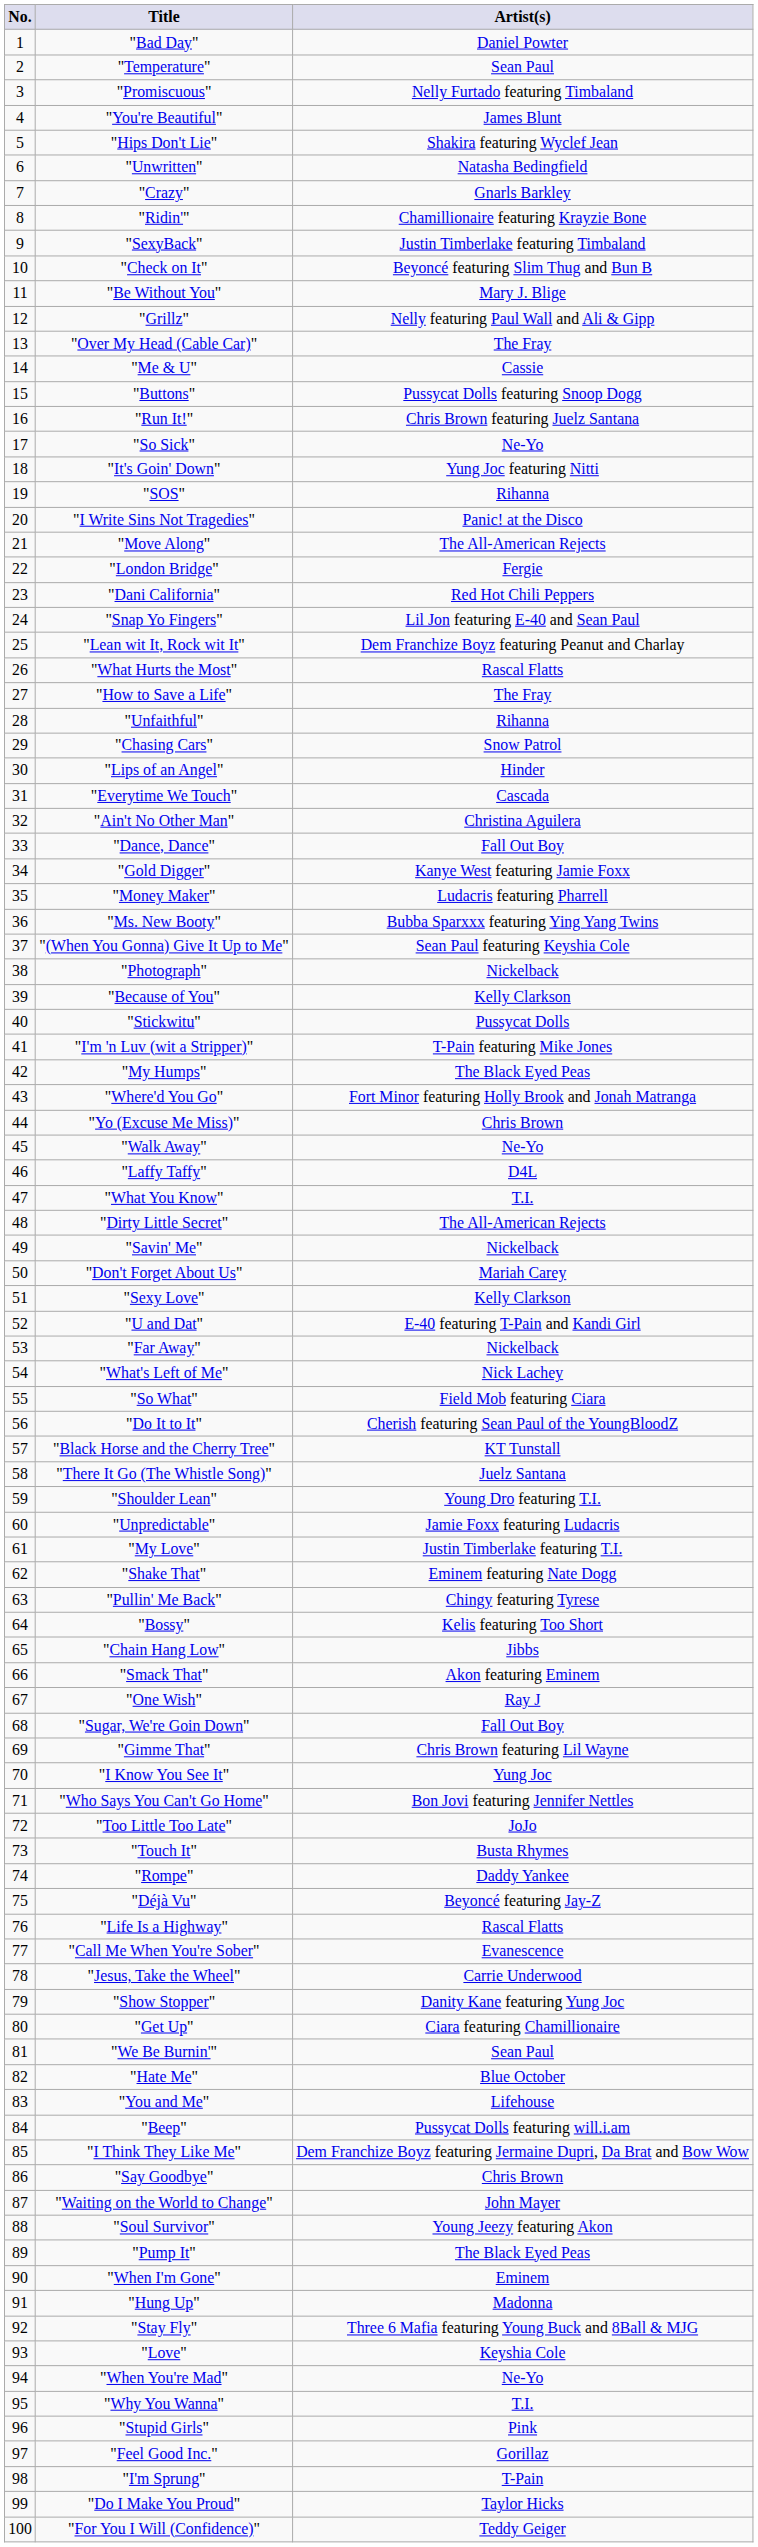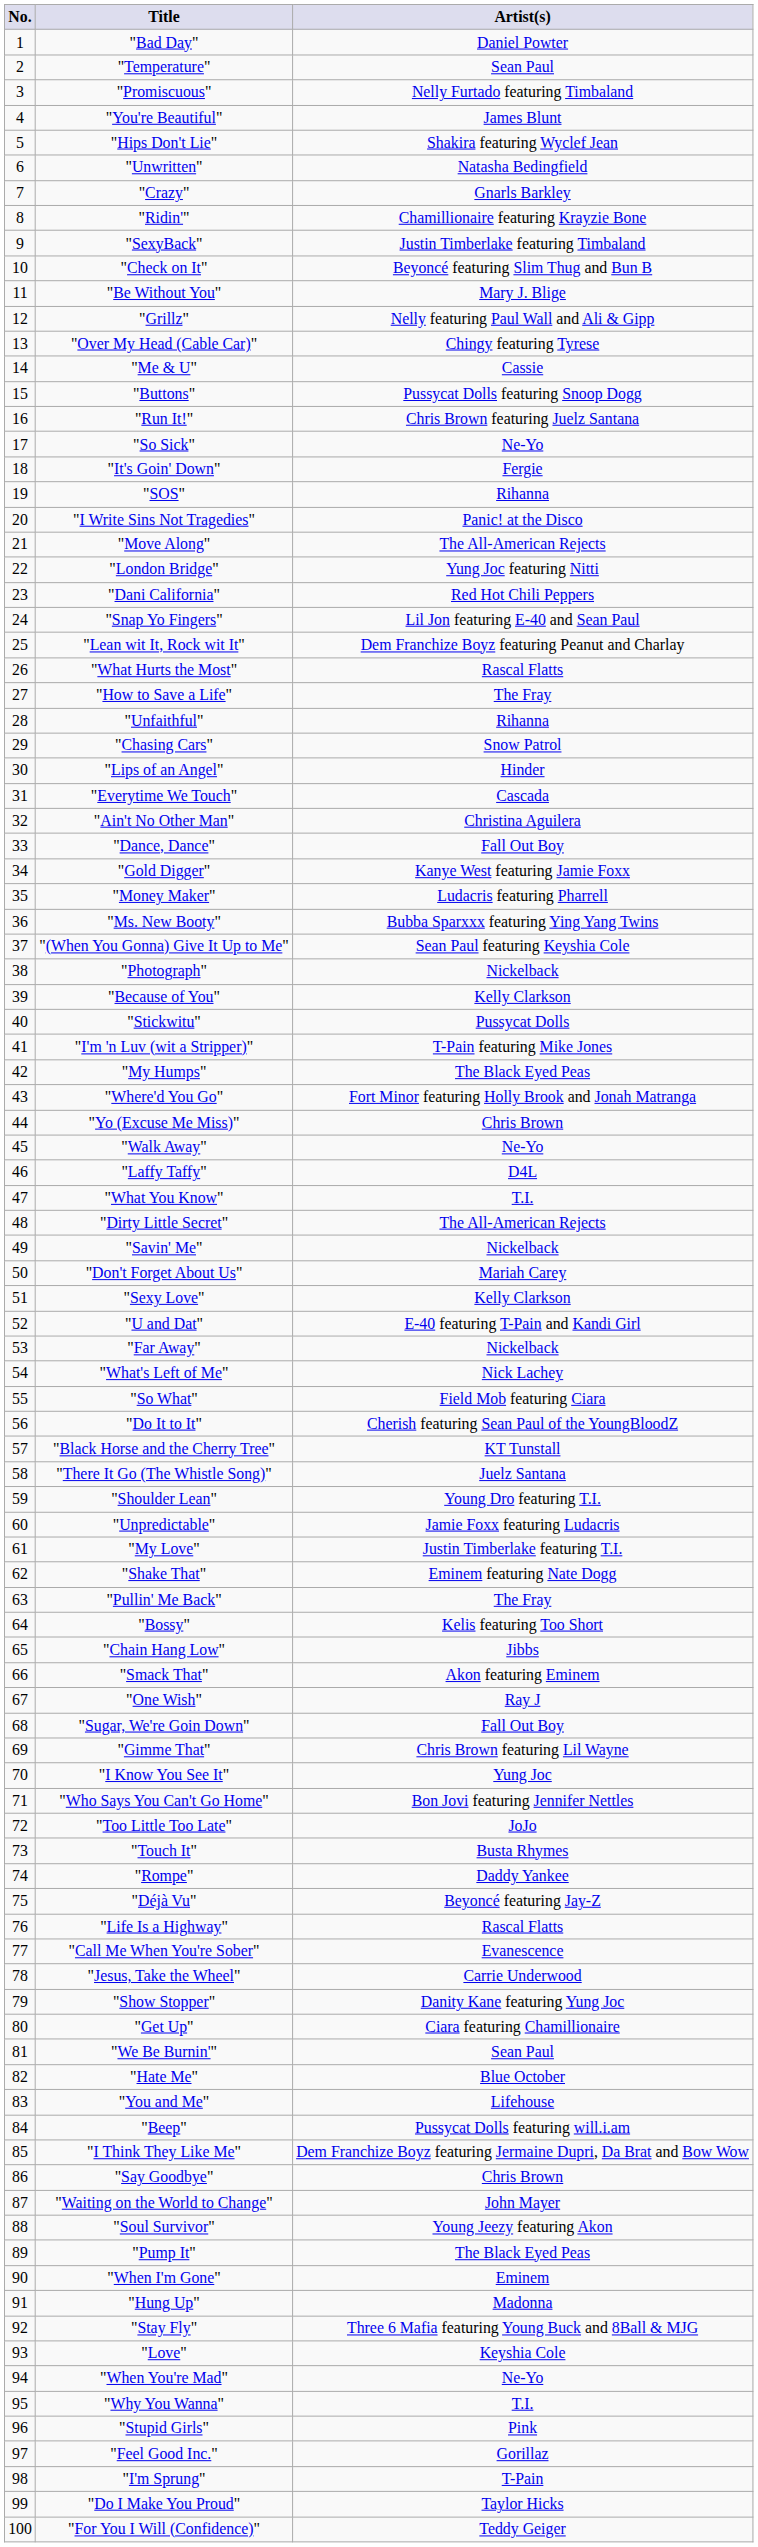 <table class="wikitable sortable" style="text-align: center">
 <tr>
 <th scope="col" style="background:#dde;">No.</th>
 <th scope="col" style="background:#dde;">Title</th>
 <th scope="col" style="background:#dde;">Artist(s)</th>
 </tr>
 <tr>
 <td>1</td>
 <td>"<a href='#'>Bad Day</a>"</td>
 <td><a href='#'>Daniel Powter</a></td>
 </tr>
 <tr>
 <td>2</td>
 <td>"<a href='#'>Temperature</a>"</td>
 <td><a href='#'>Sean Paul</a></td>
 </tr>
 <tr>
 <td>3</td>
 <td>"<a href='#'>Promiscuous</a>"</td>
 <td><a href='#'>Nelly Furtado</a> featuring <a href='#'>Timbaland</a></td>
 </tr>
 <tr>
 <td>4</td>
 <td>"<a href='#'>You're Beautiful</a>"</td>
 <td><a href='#'>James Blunt</a></td>
 </tr>
 <tr>
 <td>5</td>
 <td>"<a href='#'>Hips Don't Lie</a>"</td>
 <td><a href='#'>Shakira</a> featuring <a href='#'>Wyclef Jean</a></td>
 </tr>
 <tr>
 <td>6</td>
 <td>"<a href='#'>Unwritten</a>"</td>
 <td><a href='#'>Natasha Bedingfield</a></td>
 </tr>
 <tr>
 <td>7</td>
 <td>"<a href='#'>Crazy</a>"</td>
 <td><a href='#'>Gnarls Barkley</a></td>
 </tr>
 <tr>
 <td>8</td>
 <td>"<a href='#'>Ridin'</a>"</td>
 <td><a href='#'>Chamillionaire</a> featuring <a href='#'>Krayzie Bone</a></td>
 </tr>
 <tr>
 <td>9</td>
 <td>"<a href='#'>SexyBack</a>"</td>
 <td><a href='#'>Justin Timberlake</a> featuring <a href='#'>Timbaland</a></td>
 </tr>
 <tr>
 <td>10</td>
 <td>"<a href='#'>Check on It</a>"</td>
 <td><a href='#'>Beyoncé</a> featuring <a href='#'>Slim Thug</a> and <a href='#'>Bun B</a></td>
 </tr>
 <tr>
 <td>11</td>
 <td>"<a href='#'>Be Without You</a>"</td>
 <td><a href='#'>Mary J. Blige</a></td>
 </tr>
 <tr>
 <td>12</td>
 <td>"<a href='#'>Grillz</a>"</td>
 <td><a href='#'>Nelly</a> featuring <a href='#'>Paul Wall</a> and <a href='#'>Ali & Gipp</a></td>
 </tr>
 <tr>
 <td>13</td>
 <td>"<a href='#'>Over My Head (Cable Car)</a>"</td>
-<td><a href='#'>The Fray</a></td>
+<td><a href='#'>Chingy</a> featuring <a href='#'>Tyrese</a></td>
 </tr>
 <tr>
 <td>14</td>
 <td>"<a href='#'>Me & U</a>"</td>
 <td><a href='#'>Cassie</a></td>
 </tr>
 <tr>
 <td>15</td>
 <td>"<a href='#'>Buttons</a>"</td>
 <td><a href='#'>Pussycat Dolls</a> featuring <a href='#'>Snoop Dogg</a></td>
 </tr>
 <tr>
 <td>16</td>
 <td>"<a href='#'>Run It!</a>"</td>
 <td><a href='#'>Chris Brown</a> featuring <a href='#'>Juelz Santana</a></td>
 </tr>
 <tr>
 <td>17</td>
 <td>"<a href='#'>So Sick</a>"</td>
 <td><a href='#'>Ne-Yo</a></td>
 </tr>
 <tr>
 <td>18</td>
 <td>"<a href='#'>It's Goin' Down</a>"</td>
-<td><a href='#'>Yung Joc</a> featuring <a href='#'>Nitti</a></td>
+<td><a href='#'>Fergie</a></td>
 </tr>
 <tr>
 <td>19</td>
 <td>"<a href='#'>SOS</a>"</td>
 <td><a href='#'>Rihanna</a></td>
 </tr>
 <tr>
 <td>20</td>
 <td>"<a href='#'>I Write Sins Not Tragedies</a>"</td>
 <td><a href='#'>Panic! at the Disco</a></td>
 </tr>
 <tr>
 <td>21</td>
 <td>"<a href='#'>Move Along</a>"</td>
 <td><a href='#'>The All-American Rejects</a></td>
 </tr>
 <tr>
 <td>22</td>
 <td>"<a href='#'>London Bridge</a>"</td>
-<td><a href='#'>Fergie</a></td>
+<td><a href='#'>Yung Joc</a> featuring <a href='#'>Nitti</a></td>
 </tr>
 <tr>
 <td>23</td>
 <td>"<a href='#'>Dani California</a>"</td>
 <td><a href='#'>Red Hot Chili Peppers</a></td>
 </tr>
 <tr>
 <td>24</td>
 <td>"<a href='#'>Snap Yo Fingers</a>"</td>
 <td><a href='#'>Lil Jon</a> featuring <a href='#'>E-40</a> and <a href='#'>Sean Paul</a></td>
 </tr>
 <tr>
 <td>25</td>
 <td>"<a href='#'>Lean wit It, Rock wit It</a>"</td>
 <td><a href='#'>Dem Franchize Boyz</a> featuring Peanut and Charlay</td>
 </tr>
 <tr>
 <td>26</td>
 <td>"<a href='#'>What Hurts the Most</a>"</td>
 <td><a href='#'>Rascal Flatts</a></td>
 </tr>
 <tr>
 <td>27</td>
 <td>"<a href='#'>How to Save a Life</a>"</td>
 <td><a href='#'>The Fray</a></td>
 </tr>
 <tr>
 <td>28</td>
 <td>"<a href='#'>Unfaithful</a>"</td>
 <td><a href='#'>Rihanna</a></td>
 </tr>
 <tr>
 <td>29</td>
 <td>"<a href='#'>Chasing Cars</a>"</td>
 <td><a href='#'>Snow Patrol</a></td>
 </tr>
 <tr>
 <td>30</td>
 <td>"<a href='#'>Lips of an Angel</a>"</td>
 <td><a href='#'>Hinder</a></td>
 </tr>
 <tr>
 <td>31</td>
 <td>"<a href='#'>Everytime We Touch</a>"</td>
 <td><a href='#'>Cascada</a></td>
 </tr>
 <tr>
 <td>32</td>
 <td>"<a href='#'>Ain't No Other Man</a>"</td>
 <td><a href='#'>Christina Aguilera</a></td>
 </tr>
 <tr>
 <td>33</td>
 <td>"<a href='#'>Dance, Dance</a>"</td>
 <td><a href='#'>Fall Out Boy</a></td>
 </tr>
 <tr>
 <td>34</td>
 <td>"<a href='#'>Gold Digger</a>"</td>
 <td><a href='#'>Kanye West</a> featuring <a href='#'>Jamie Foxx</a></td>
 </tr>
 <tr>
 <td>35</td>
 <td>"<a href='#'>Money Maker</a>"</td>
 <td><a href='#'>Ludacris</a> featuring <a href='#'>Pharrell</a></td>
 </tr>
 <tr>
 <td>36</td>
 <td>"<a href='#'>Ms. New Booty</a>"</td>
 <td><a href='#'>Bubba Sparxxx</a> featuring <a href='#'>Ying Yang Twins</a></td>
 </tr>
 <tr>
 <td>37</td>
 <td>"<a href='#'>(When You Gonna) Give It Up to Me</a>"</td>
 <td><a href='#'>Sean Paul</a> featuring <a href='#'>Keyshia Cole</a></td>
 </tr>
 <tr>
 <td>38</td>
 <td>"<a href='#'>Photograph</a>"</td>
 <td><a href='#'>Nickelback</a></td>
 </tr>
 <tr>
 <td>39</td>
 <td>"<a href='#'>Because of You</a>"</td>
 <td><a href='#'>Kelly Clarkson</a></td>
 </tr>
 <tr>
 <td>40</td>
 <td>"<a href='#'>Stickwitu</a>"</td>
 <td><a href='#'>Pussycat Dolls</a></td>
 </tr>
 <tr>
 <td>41</td>
 <td>"<a href='#'>I'm 'n Luv (wit a Stripper)</a>"</td>
 <td><a href='#'>T-Pain</a> featuring <a href='#'>Mike Jones</a></td>
 </tr>
 <tr>
 <td>42</td>
 <td>"<a href='#'>My Humps</a>"</td>
 <td><a href='#'>The Black Eyed Peas</a></td>
 </tr>
 <tr>
 <td>43</td>
 <td>"<a href='#'>Where'd You Go</a>"</td>
 <td><a href='#'>Fort Minor</a> featuring <a href='#'>Holly Brook</a> and <a href='#'>Jonah Matranga</a></td>
 </tr>
 <tr>
 <td>44</td>
 <td>"<a href='#'>Yo (Excuse Me Miss)</a>"</td>
 <td><a href='#'>Chris Brown</a></td>
 </tr>
 <tr>
 <td>45</td>
 <td>"<a href='#'>Walk Away</a>"</td>
 <td><a href='#'>Ne-Yo</a></td>
 </tr>
 <tr>
 <td>46</td>
 <td>"<a href='#'>Laffy Taffy</a>"</td>
 <td><a href='#'>D4L</a></td>
 </tr>
 <tr>
 <td>47</td>
 <td>"<a href='#'>What You Know</a>"</td>
 <td><a href='#'>T.I.</a></td>
 </tr>
 <tr>
 <td>48</td>
 <td>"<a href='#'>Dirty Little Secret</a>"</td>
 <td><a href='#'>The All-American Rejects</a></td>
 </tr>
 <tr>
 <td>49</td>
 <td>"<a href='#'>Savin' Me</a>"</td>
 <td><a href='#'>Nickelback</a></td>
 </tr>
 <tr>
 <td>50</td>
 <td>"<a href='#'>Don't Forget About Us</a>"</td>
 <td><a href='#'>Mariah Carey</a></td>
 </tr>
 <tr>
 <td>51</td>
 <td>"<a href='#'>Sexy Love</a>"</td>
 <td><a href='#'>Kelly Clarkson</a></td>
 </tr>
 <tr>
 <td>52</td>
 <td>"<a href='#'>U and Dat</a>"</td>
 <td><a href='#'>E-40</a> featuring <a href='#'>T-Pain</a> and <a href='#'>Kandi Girl</a></td>
 </tr>
 <tr>
 <td>53</td>
 <td>"<a href='#'>Far Away</a>"</td>
 <td><a href='#'>Nickelback</a></td>
 </tr>
 <tr>
 <td>54</td>
 <td>"<a href='#'>What's Left of Me</a>"</td>
 <td><a href='#'>Nick Lachey</a></td>
 </tr>
 <tr>
 <td>55</td>
 <td>"<a href='#'>So What</a>"</td>
 <td><a href='#'>Field Mob</a> featuring <a href='#'>Ciara</a></td>
 </tr>
 <tr>
 <td>56</td>
 <td>"<a href='#'>Do It to It</a>"</td>
 <td><a href='#'>Cherish</a> featuring <a href='#'>Sean Paul of the YoungBloodZ</a></td>
 </tr>
 <tr>
 <td>57</td>
 <td>"<a href='#'>Black Horse and the Cherry Tree</a>"</td>
 <td><a href='#'>KT Tunstall</a></td>
 </tr>
 <tr>
 <td>58</td>
 <td>"<a href='#'>There It Go (The Whistle Song)</a>"</td>
 <td><a href='#'>Juelz Santana</a></td>
 </tr>
 <tr>
 <td>59</td>
 <td>"<a href='#'>Shoulder Lean</a>"</td>
 <td><a href='#'>Young Dro</a> featuring <a href='#'>T.I.</a></td>
 </tr>
 <tr>
 <td>60</td>
 <td>"<a href='#'>Unpredictable</a>"</td>
 <td><a href='#'>Jamie Foxx</a> featuring <a href='#'>Ludacris</a></td>
 </tr>
 <tr>
 <td>61</td>
 <td>"<a href='#'>My Love</a>"</td>
 <td><a href='#'>Justin Timberlake</a> featuring <a href='#'>T.I.</a></td>
 </tr>
 <tr>
 <td>62</td>
 <td>"<a href='#'>Shake That</a>"</td>
 <td><a href='#'>Eminem</a> featuring <a href='#'>Nate Dogg</a></td>
 </tr>
 <tr>
 <td>63</td>
 <td>"<a href='#'>Pullin' Me Back</a>"</td>
-<td><a href='#'>Chingy</a> featuring <a href='#'>Tyrese</a></td>
+<td><a href='#'>The Fray</a></td>
 </tr>
 <tr>
 <td>64</td>
 <td>"<a href='#'>Bossy</a>"</td>
 <td><a href='#'>Kelis</a> featuring <a href='#'>Too Short</a></td>
 </tr>
 <tr>
 <td>65</td>
 <td>"<a href='#'>Chain Hang Low</a>"</td>
 <td><a href='#'>Jibbs</a></td>
 </tr>
 <tr>
 <td>66</td>
 <td>"<a href='#'>Smack That</a>"</td>
 <td><a href='#'>Akon</a> featuring <a href='#'>Eminem</a></td>
 </tr>
 <tr>
 <td>67</td>
 <td>"<a href='#'>One Wish</a>"</td>
 <td><a href='#'>Ray J</a></td>
 </tr>
 <tr>
 <td>68</td>
 <td>"<a href='#'>Sugar, We're Goin Down</a>"</td>
 <td><a href='#'>Fall Out Boy</a></td>
 </tr>
 <tr>
 <td>69</td>
 <td>"<a href='#'>Gimme That</a>"</td>
 <td><a href='#'>Chris Brown</a> featuring <a href='#'>Lil Wayne</a></td>
 </tr>
 <tr>
 <td>70</td>
 <td>"<a href='#'>I Know You See It</a>"</td>
 <td><a href='#'>Yung Joc</a></td>
 </tr>
 <tr>
 <td>71</td>
 <td>"<a href='#'>Who Says You Can't Go Home</a>"</td>
 <td><a href='#'>Bon Jovi</a> featuring <a href='#'>Jennifer Nettles</a></td>
 </tr>
 <tr>
 <td>72</td>
 <td>"<a href='#'>Too Little Too Late</a>"</td>
 <td><a href='#'>JoJo</a></td>
 </tr>
 <tr>
 <td>73</td>
 <td>"<a href='#'>Touch It</a>"</td>
 <td><a href='#'>Busta Rhymes</a></td>
 </tr>
 <tr>
 <td>74</td>
 <td>"<a href='#'>Rompe</a>"</td>
 <td><a href='#'>Daddy Yankee</a></td>
 </tr>
 <tr>
 <td>75</td>
 <td>"<a href='#'>Déjà Vu</a>"</td>
 <td><a href='#'>Beyoncé</a> featuring <a href='#'>Jay-Z</a></td>
 </tr>
 <tr>
 <td>76</td>
 <td>"<a href='#'>Life Is a Highway</a>"</td>
 <td><a href='#'>Rascal Flatts</a></td>
 </tr>
 <tr>
 <td>77</td>
 <td>"<a href='#'>Call Me When You're Sober</a>"</td>
 <td><a href='#'>Evanescence</a></td>
 </tr>
 <tr>
 <td>78</td>
 <td>"<a href='#'>Jesus, Take the Wheel</a>"</td>
 <td><a href='#'>Carrie Underwood</a></td>
 </tr>
 <tr>
 <td>79</td>
 <td>"<a href='#'>Show Stopper</a>"</td>
 <td><a href='#'>Danity Kane</a> featuring <a href='#'>Yung Joc</a></td>
 </tr>
 <tr>
 <td>80</td>
 <td>"<a href='#'>Get Up</a>"</td>
 <td><a href='#'>Ciara</a> featuring <a href='#'>Chamillionaire</a></td>
 </tr>
 <tr>
 <td>81</td>
 <td>"<a href='#'>We Be Burnin'</a>"</td>
 <td><a href='#'>Sean Paul</a></td>
 </tr>
 <tr>
 <td>82</td>
 <td>"<a href='#'>Hate Me</a>"</td>
 <td><a href='#'>Blue October</a></td>
 </tr>
 <tr>
 <td>83</td>
 <td>"<a href='#'>You and Me</a>"</td>
 <td><a href='#'>Lifehouse</a></td>
 </tr>
 <tr>
 <td>84</td>
 <td>"<a href='#'>Beep</a>"</td>
 <td><a href='#'>Pussycat Dolls</a> featuring <a href='#'>will.i.am</a></td>
 </tr>
 <tr>
 <td>85</td>
 <td>"<a href='#'>I Think They Like Me</a>"</td>
 <td><a href='#'>Dem Franchize Boyz</a> featuring <a href='#'>Jermaine Dupri</a>, <a href='#'>Da Brat</a> and <a href='#'>Bow Wow</a></td>
 </tr>
 <tr>
 <td>86</td>
 <td>"<a href='#'>Say Goodbye</a>"</td>
 <td><a href='#'>Chris Brown</a></td>
 </tr>
 <tr>
 <td>87</td>
 <td>"<a href='#'>Waiting on the World to Change</a>"</td>
 <td><a href='#'>John Mayer</a></td>
 </tr>
 <tr>
 <td>88</td>
 <td>"<a href='#'>Soul Survivor</a>"</td>
 <td><a href='#'>Young Jeezy</a> featuring <a href='#'>Akon</a></td>
 </tr>
 <tr>
 <td>89</td>
 <td>"<a href='#'>Pump It</a>"</td>
 <td><a href='#'>The Black Eyed Peas</a></td>
 </tr>
 <tr>
 <td>90</td>
 <td>"<a href='#'>When I'm Gone</a>"</td>
 <td><a href='#'>Eminem</a></td>
 </tr>
 <tr>
 <td>91</td>
 <td>"<a href='#'>Hung Up</a>"</td>
 <td><a href='#'>Madonna</a></td>
 </tr>
 <tr>
 <td>92</td>
 <td>"<a href='#'>Stay Fly</a>"</td>
 <td><a href='#'>Three 6 Mafia</a> featuring <a href='#'>Young Buck</a> and <a href='#'>8Ball & MJG</a></td>
 </tr>
 <tr>
 <td>93</td>
 <td>"<a href='#'>Love</a>"</td>
 <td><a href='#'>Keyshia Cole</a></td>
 </tr>
 <tr>
 <td>94</td>
 <td>"<a href='#'>When You're Mad</a>"</td>
 <td><a href='#'>Ne-Yo</a></td>
 </tr>
 <tr>
 <td>95</td>
 <td>"<a href='#'>Why You Wanna</a>"</td>
 <td><a href='#'>T.I.</a></td>
 </tr>
 <tr>
 <td>96</td>
 <td>"<a href='#'>Stupid Girls</a>"</td>
 <td><a href='#'>Pink</a></td>
 </tr>
 <tr>
 <td>97</td>
 <td>"<a href='#'>Feel Good Inc.</a>"</td>
 <td><a href='#'>Gorillaz</a></td>
 </tr>
 <tr>
 <td>98</td>
 <td>"<a href='#'>I'm Sprung</a>"</td>
 <td><a href='#'>T-Pain</a></td>
 </tr>
 <tr>
 <td>99</td>
 <td>"<a href='#'>Do I Make You Proud</a>"</td>
 <td><a href='#'>Taylor Hicks</a></td>
 </tr>
 <tr>
 <td>100</td>
 <td>"<a href='#'>For You I Will (Confidence)</a>"</td>
 <td><a href='#'>Teddy Geiger</a></td>
 </tr>
 </table>
